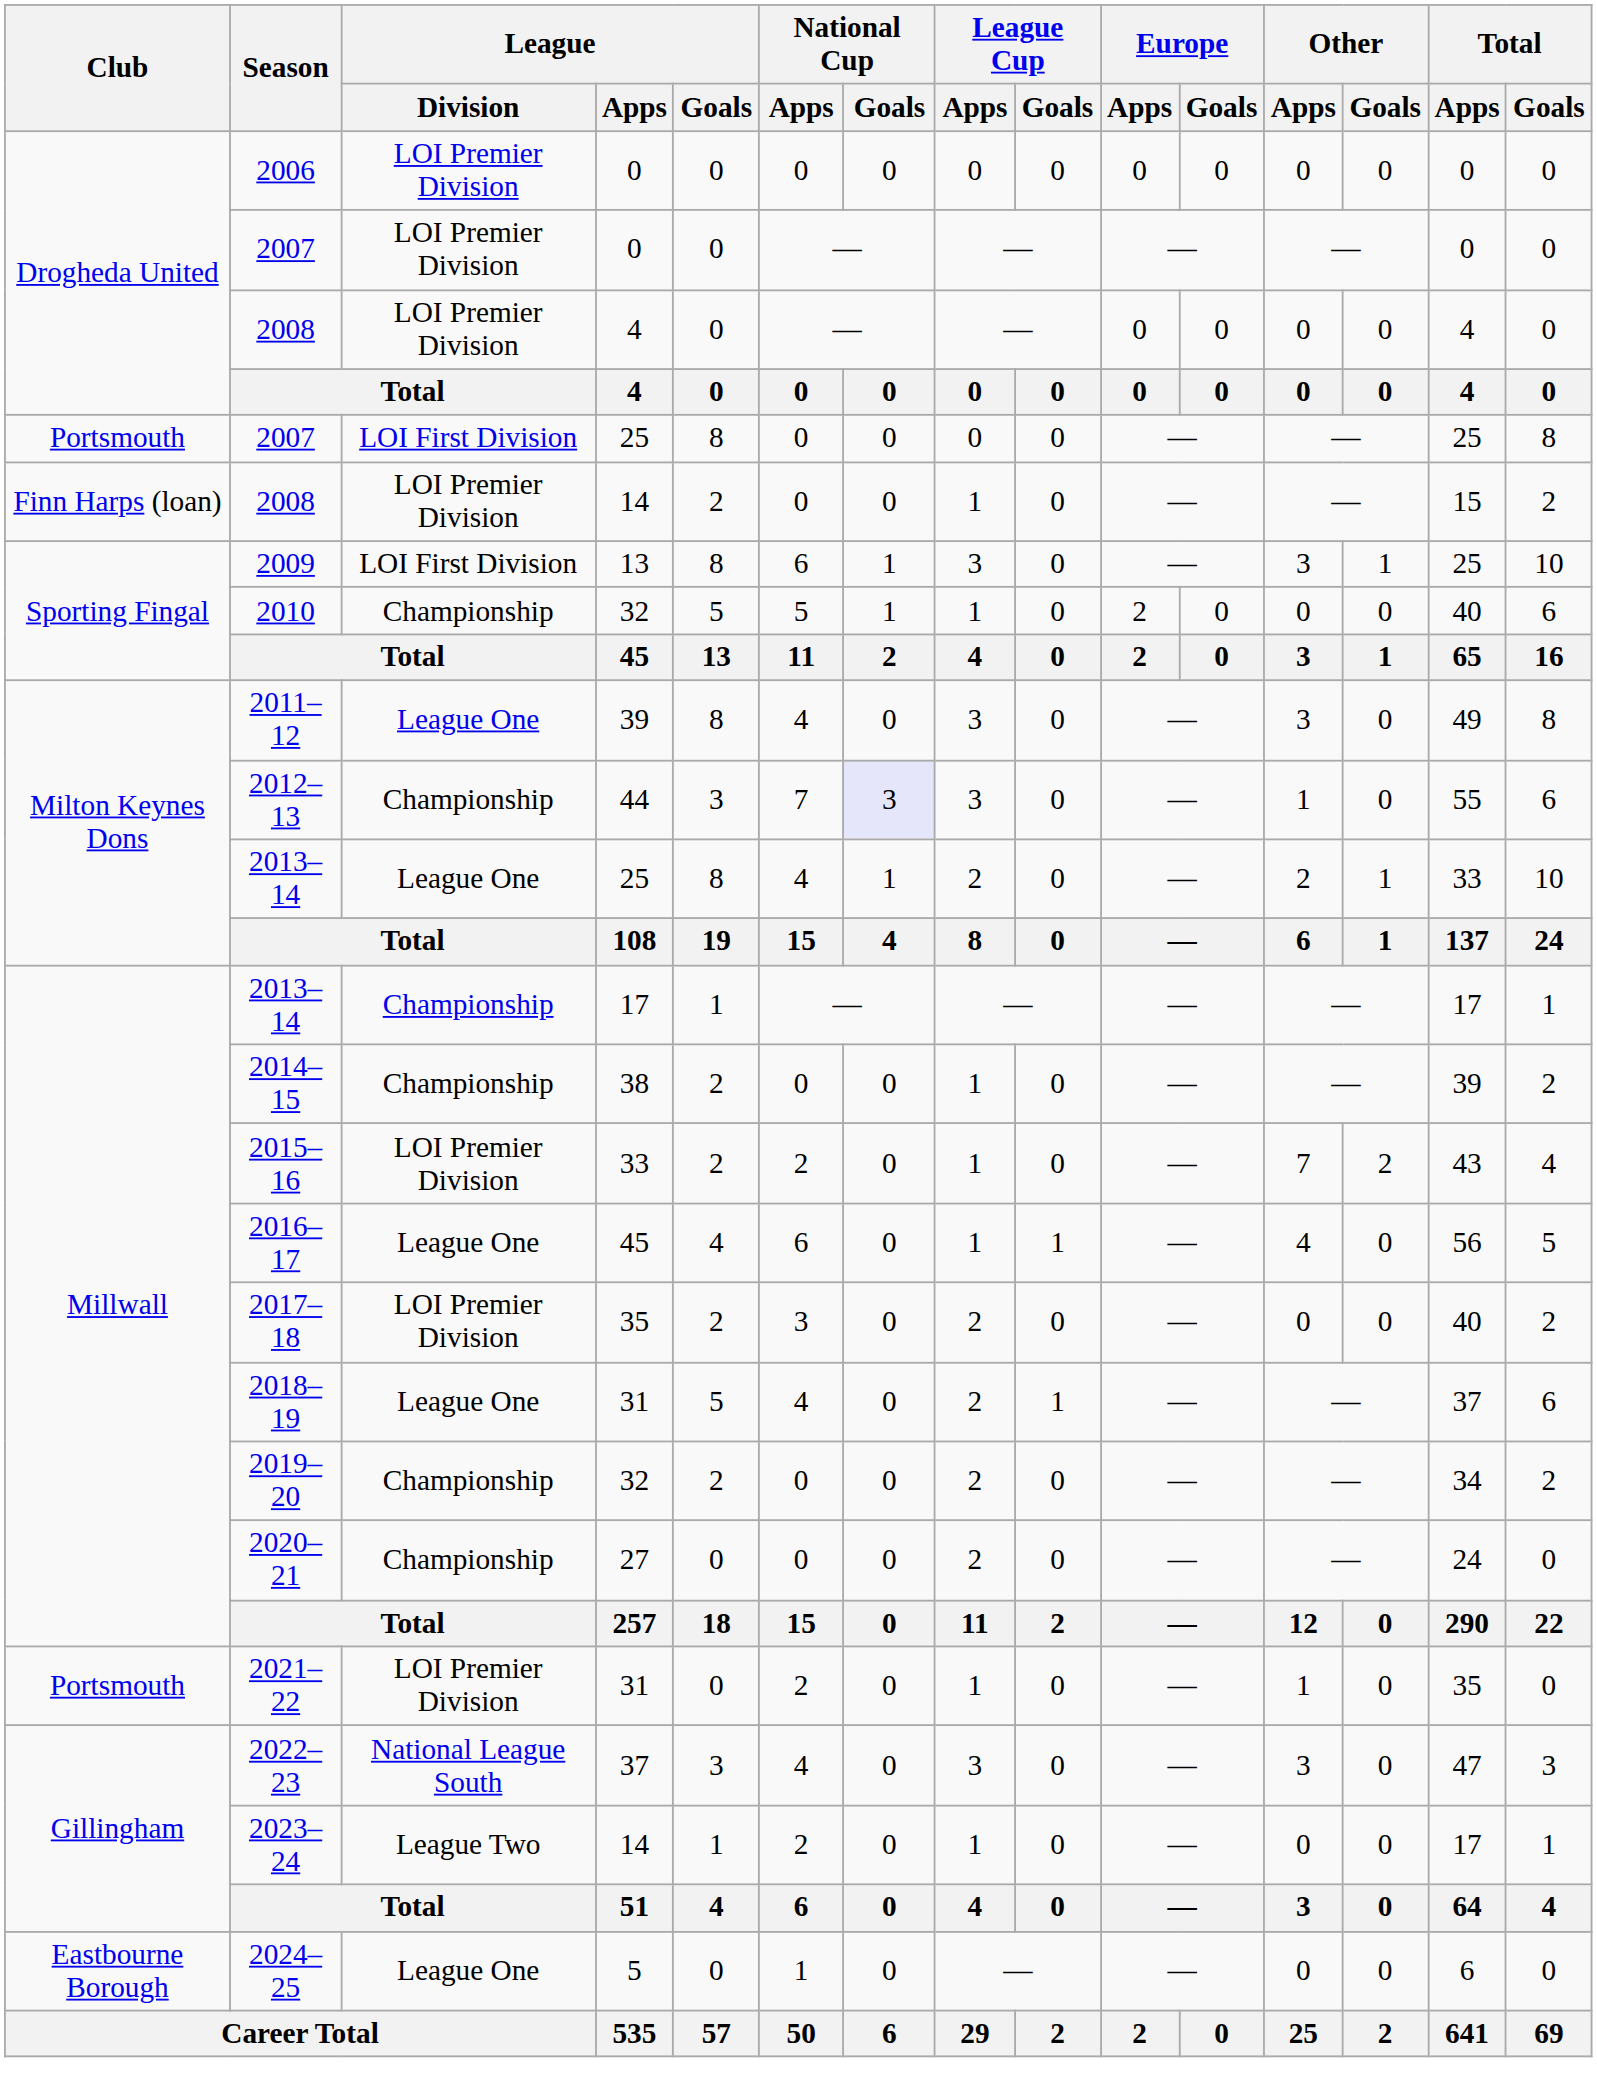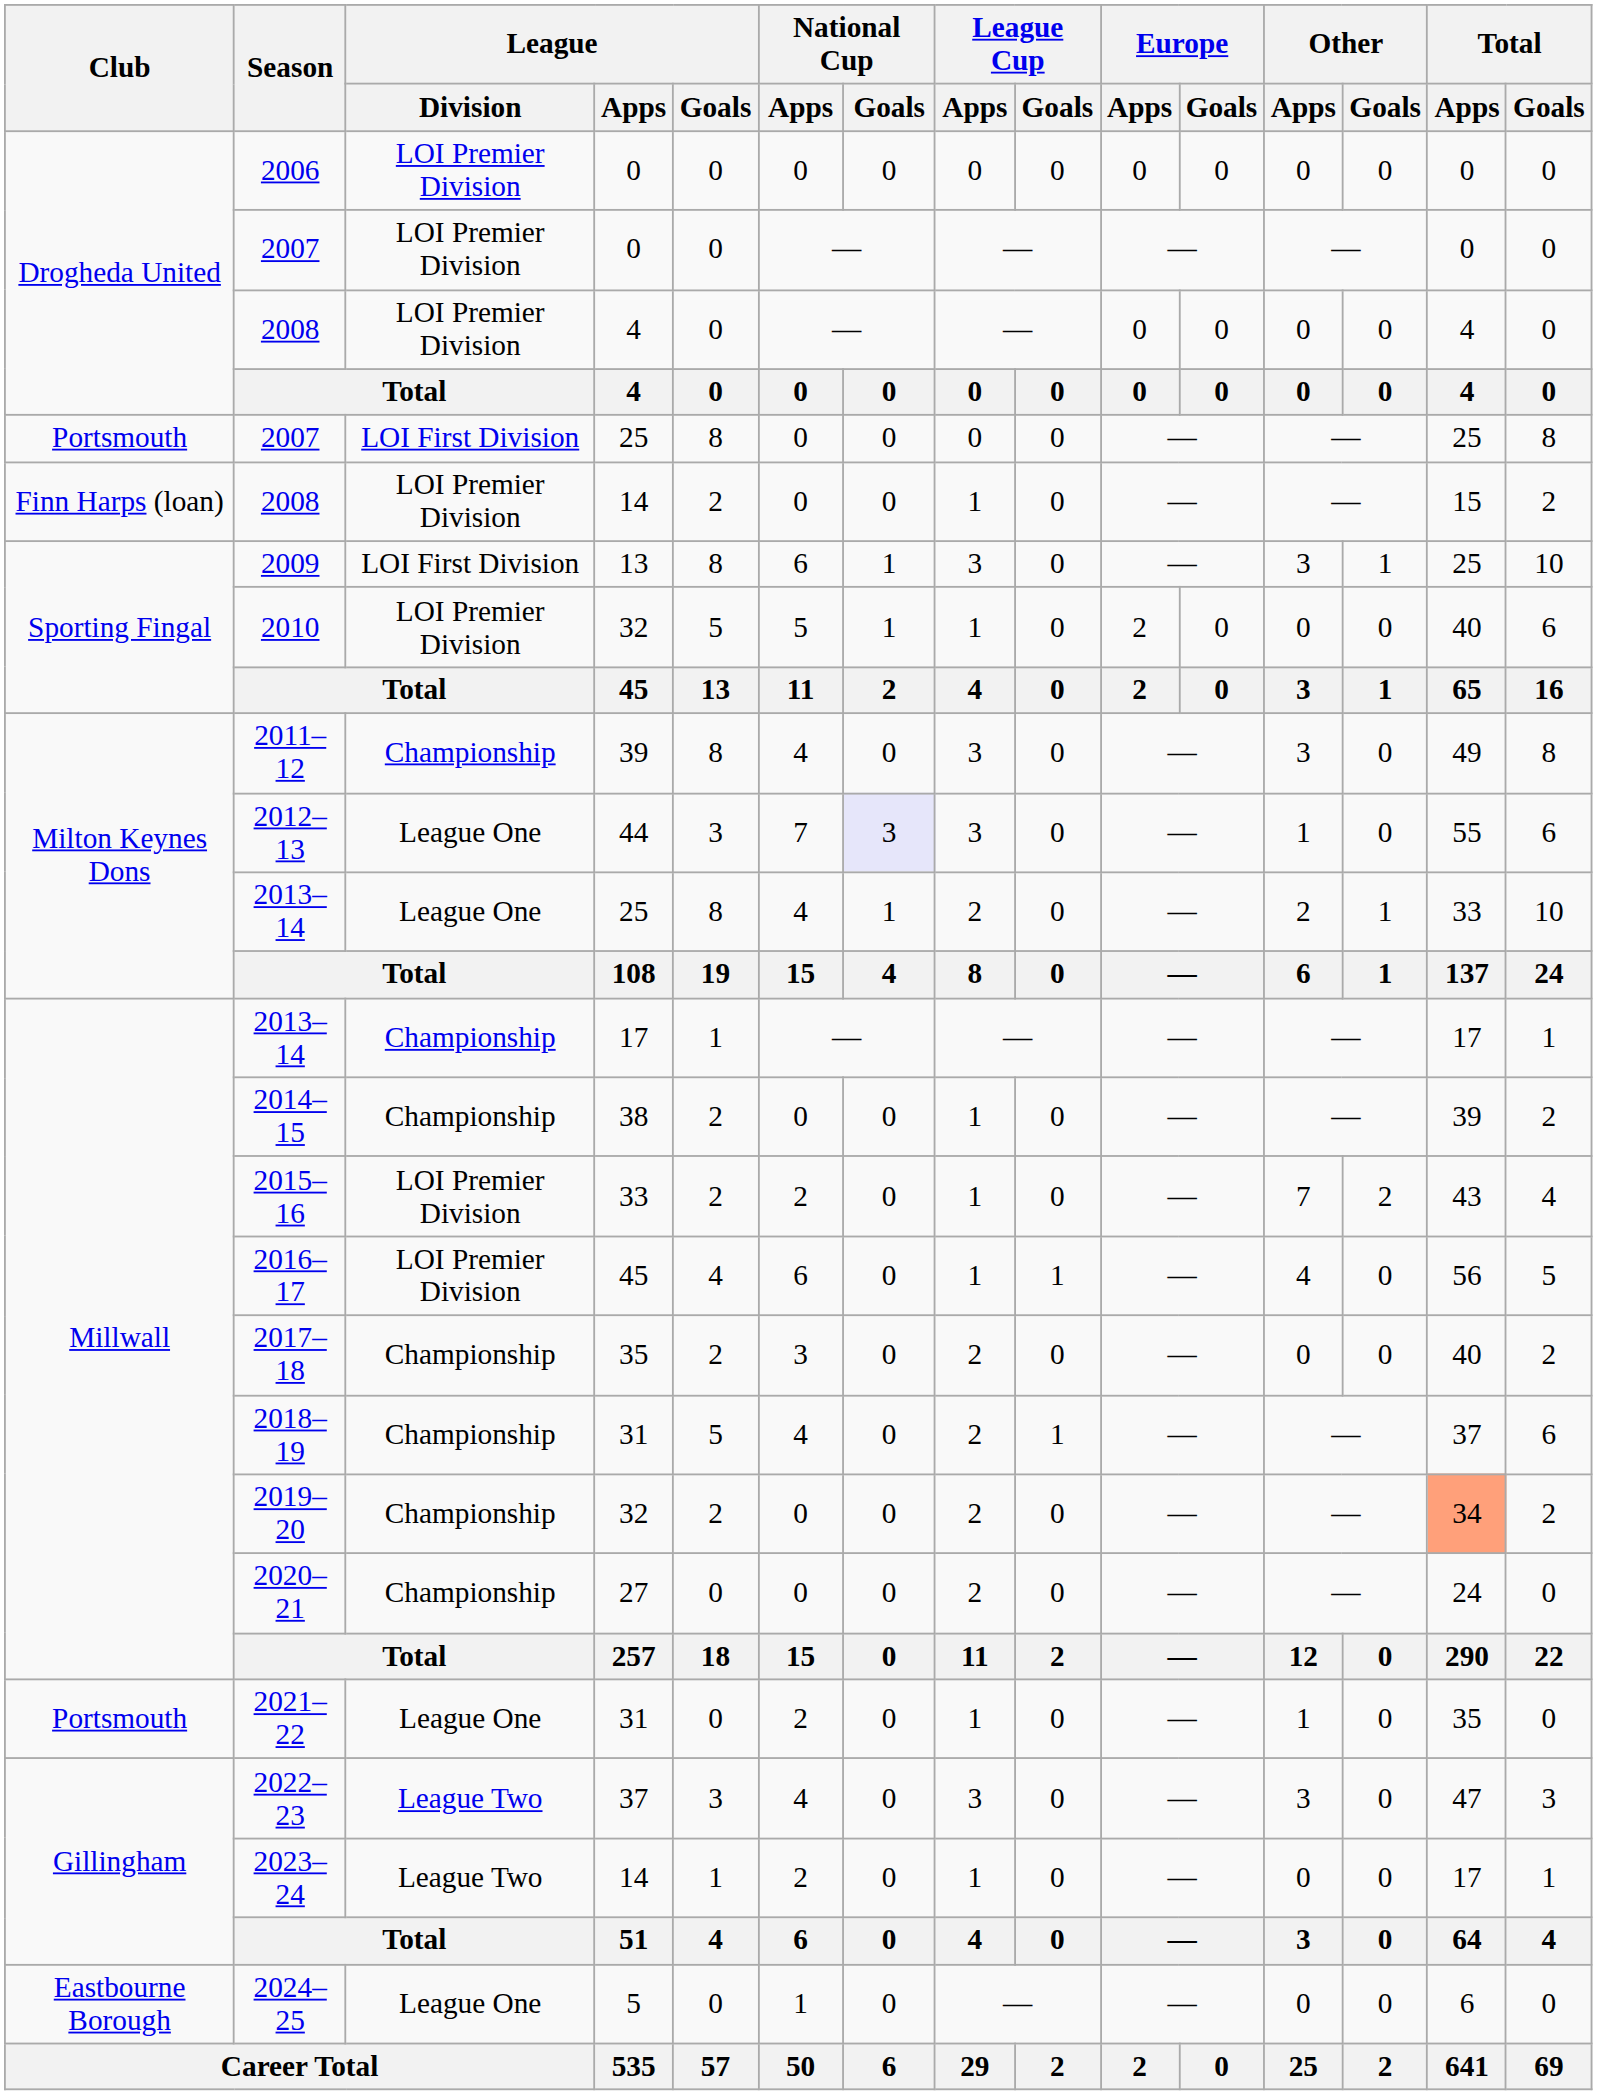 <table class="wikitable" style="text-align:center">
 <tr>
 <th rowspan="2">Club</th>
 <th rowspan="2">Season</th>
 <th colspan="3">League</th>
 <th colspan="2">National Cup</th>
 <th colspan="2"><a href='#'>League Cup</a></th>
 <th colspan="2"><a href='#'>Europe</a></th>
 <th colspan="2">Other</th>
 <th colspan="2">Total</th>
 </tr>
 <tr>
 <th>Division</th>
 <th>Apps</th>
 <th>Goals</th>
 <th>Apps</th>
 <th>Goals</th>
 <th>Apps</th>
 <th>Goals</th>
 <th>Apps</th>
 <th>Goals</th>
 <th>Apps</th>
 <th>Goals</th>
 <th>Apps</th>
 <th>Goals</th>
 </tr>
 <tr>
 <td rowspan="4"><a href='#'>Drogheda United</a></td>
 <td><a href='#'>2006</a></td>
 <td><a href='#'>LOI Premier Division</a></td>
 <td>0</td>
 <td>0</td>
 <td>0</td>
 <td>0</td>
 <td>0</td>
 <td>0</td>
 <td>0</td>
 <td>0</td>
 <td>0</td>
 <td>0</td>
 <td>0</td>
 <td>0</td>
 </tr>
 <tr>
 <td><a href='#'>2007</a></td>
 <td>LOI Premier Division</td>
 <td>0</td>
 <td>0</td>
 <td colspan="2">—</td>
 <td colspan="2">—</td>
 <td colspan="2">—</td>
 <td colspan="2">—</td>
 <td>0</td>
 <td>0</td>
 </tr>
 <tr>
 <td><a href='#'>2008</a></td>
 <td>LOI Premier Division</td>
 <td>4</td>
 <td>0</td>
 <td colspan="2">—</td>
 <td colspan="2">—</td>
 <td>0</td>
 <td>0</td>
 <td>0</td>
 <td>0</td>
 <td>4</td>
 <td>0</td>
 </tr>
 <tr>
 <th colspan="2">Total</th>
 <th>4</th>
 <th>0</th>
 <th>0</th>
 <th>0</th>
 <th>0</th>
 <th>0</th>
 <th>0</th>
 <th>0</th>
 <th>0</th>
 <th>0</th>
 <th>4</th>
 <th>0</th>
 </tr>
 <tr>
 <td><a href='#'>Portsmouth</a></td>
 <td><a href='#'>2007</a></td>
 <td><a href='#'>LOI First Division</a></td>
 <td>25</td>
 <td>8</td>
 <td>0</td>
 <td>0</td>
 <td>0</td>
 <td>0</td>
 <td colspan="2">—</td>
 <td colspan="2">—</td>
 <td>25</td>
 <td>8</td>
 </tr>
 <tr>
 <td><a href='#'>Finn Harps</a> (loan)</td>
 <td><a href='#'>2008</a></td>
 <td>LOI Premier Division</td>
 <td>14</td>
 <td>2</td>
 <td>0</td>
 <td>0</td>
 <td>1</td>
 <td>0</td>
 <td colspan="2">—</td>
 <td colspan="2">—</td>
 <td>15</td>
 <td>2</td>
 </tr>
 <tr>
 <td rowspan="3"><a href='#'>Sporting Fingal</a></td>
 <td><a href='#'>2009</a></td>
 <td>LOI First Division</td>
 <td>13</td>
 <td>8</td>
 <td>6</td>
 <td>1</td>
 <td>3</td>
 <td>0</td>
 <td colspan="2">—</td>
 <td>3</td>
 <td>1</td>
 <td>25</td>
 <td>10</td>
 </tr>
 <tr>
 <td><a href='#'>2010</a></td>
-<td>Championship</td>
+<td>LOI Premier Division</td>
 <td>32</td>
 <td>5</td>
 <td>5</td>
 <td>1</td>
 <td>1</td>
 <td>0</td>
 <td>2</td>
 <td>0</td>
 <td>0</td>
 <td>0</td>
 <td>40</td>
 <td>6</td>
 </tr>
 <tr>
 <th colspan="2">Total</th>
 <th>45</th>
 <th>13</th>
 <th>11</th>
 <th>2</th>
 <th>4</th>
 <th>0</th>
 <th>2</th>
 <th>0</th>
 <th>3</th>
 <th>1</th>
 <th>65</th>
 <th>16</th>
 </tr>
 <tr>
 <td rowspan="4"><a href='#'>Milton Keynes Dons</a></td>
 <td><a href='#'>2011–12</a></td>
-<td><a href='#'>League One</a></td>
+<td><a href='#'>Championship</a></td>
 <td>39</td>
 <td>8</td>
 <td>4</td>
 <td>0</td>
 <td>3</td>
 <td>0</td>
 <td colspan="2">—</td>
 <td>3</td>
 <td>0</td>
 <td>49</td>
 <td>8</td>
 </tr>
 <tr>
 <td><a href='#'>2012–13</a></td>
-<td>Championship</td>
+<td>League One</td>
 <td>44</td>
 <td>3</td>
 <td>7</td>
 <td style="background: lavender;">3</td>
 <td>3</td>
 <td>0</td>
 <td colspan="2">—</td>
 <td>1</td>
 <td>0</td>
 <td>55</td>
 <td>6</td>
 </tr>
 <tr>
 <td><a href='#'>2013–14</a></td>
 <td>League One</td>
 <td>25</td>
 <td>8</td>
 <td>4</td>
 <td>1</td>
 <td>2</td>
 <td>0</td>
 <td colspan="2">—</td>
 <td>2</td>
 <td>1</td>
 <td>33</td>
 <td>10</td>
 </tr>
 <tr>
 <th colspan="2">Total</th>
 <th>108</th>
 <th>19</th>
 <th>15</th>
 <th>4</th>
 <th>8</th>
 <th>0</th>
 <th colspan="2">—</th>
 <th>6</th>
 <th>1</th>
 <th>137</th>
 <th>24</th>
 </tr>
 <tr>
 <td rowspan="9"><a href='#'>Millwall</a></td>
 <td><a href='#'>2013–14</a></td>
 <td><a href='#'>Championship</a></td>
 <td>17</td>
 <td>1</td>
 <td colspan="2">—</td>
 <td colspan="2">—</td>
 <td colspan="2">—</td>
 <td colspan="2">—</td>
 <td>17</td>
 <td>1</td>
 </tr>
 <tr>
 <td><a href='#'>2014–15</a></td>
 <td>Championship</td>
 <td>38</td>
 <td>2</td>
 <td>0</td>
 <td>0</td>
 <td>1</td>
 <td>0</td>
 <td colspan="2">—</td>
 <td colspan="2">—</td>
 <td>39</td>
 <td>2</td>
 </tr>
 <tr>
 <td><a href='#'>2015–16</a></td>
 <td>LOI Premier Division</td>
 <td>33</td>
 <td>2</td>
 <td>2</td>
 <td>0</td>
 <td>1</td>
 <td>0</td>
 <td colspan="2">—</td>
 <td>7</td>
 <td>2</td>
 <td>43</td>
 <td>4</td>
 </tr>
 <tr>
 <td><a href='#'>2016–17</a></td>
-<td>League One</td>
+<td>LOI Premier Division</td>
 <td>45</td>
 <td>4</td>
 <td>6</td>
 <td>0</td>
 <td>1</td>
 <td>1</td>
 <td colspan="2">—</td>
 <td>4</td>
 <td>0</td>
 <td>56</td>
 <td>5</td>
 </tr>
 <tr>
 <td><a href='#'>2017–18</a></td>
-<td>LOI Premier Division</td>
+<td>Championship</td>
 <td>35</td>
 <td>2</td>
 <td>3</td>
 <td>0</td>
 <td>2</td>
 <td>0</td>
 <td colspan="2">—</td>
 <td>0</td>
 <td>0</td>
 <td>40</td>
 <td>2</td>
 </tr>
 <tr>
 <td><a href='#'>2018–19</a></td>
-<td>League One</td>
+<td>Championship</td>
 <td>31</td>
 <td>5</td>
 <td>4</td>
 <td>0</td>
 <td>2</td>
 <td>1</td>
 <td colspan="2">—</td>
 <td colspan="2">—</td>
 <td>37</td>
 <td>6</td>
 </tr>
 <tr>
 <td><a href='#'>2019–20</a></td>
 <td>Championship</td>
 <td>32</td>
 <td>2</td>
 <td>0</td>
 <td>0</td>
 <td>2</td>
 <td>0</td>
 <td colspan="2">—</td>
 <td colspan="2">—</td>
-<td>34</td>
+<td style="background: lightsalmon;">34</td>
 <td>2</td>
 </tr>
 <tr>
 <td><a href='#'>2020–21</a></td>
 <td>Championship</td>
 <td>27</td>
 <td>0</td>
 <td>0</td>
 <td>0</td>
 <td>2</td>
 <td>0</td>
 <td colspan="2">—</td>
 <td colspan="2">—</td>
 <td>24</td>
 <td>0</td>
 </tr>
 <tr>
 <th colspan="2">Total</th>
 <th>257</th>
 <th>18</th>
 <th>15</th>
 <th>0</th>
 <th>11</th>
 <th>2</th>
 <th colspan="2">—</th>
 <th>12</th>
 <th>0</th>
 <th>290</th>
 <th>22</th>
 </tr>
 <tr>
 <td><a href='#'>Portsmouth</a></td>
 <td><a href='#'>2021–22</a></td>
-<td>LOI Premier Division</td>
+<td>League One</td>
 <td>31</td>
 <td>0</td>
 <td>2</td>
 <td>0</td>
 <td>1</td>
 <td>0</td>
 <td colspan="2">—</td>
 <td>1</td>
 <td>0</td>
 <td>35</td>
 <td>0</td>
 </tr>
 <tr>
 <td rowspan="3"><a href='#'>Gillingham</a></td>
 <td><a href='#'>2022–23</a></td>
-<td><a href='#'>National League South</a></td>
+<td><a href='#'>League Two</a></td>
 <td>37</td>
 <td>3</td>
 <td>4</td>
 <td>0</td>
 <td>3</td>
 <td>0</td>
 <td colspan="2">—</td>
 <td>3</td>
 <td>0</td>
 <td>47</td>
 <td>3</td>
 </tr>
 <tr>
 <td><a href='#'>2023–24</a></td>
 <td>League Two</td>
 <td>14</td>
 <td>1</td>
 <td>2</td>
 <td>0</td>
 <td>1</td>
 <td>0</td>
 <td colspan="2">—</td>
 <td>0</td>
 <td>0</td>
 <td>17</td>
 <td>1</td>
 </tr>
 <tr>
 <th colspan="2">Total</th>
 <th>51</th>
 <th>4</th>
 <th>6</th>
 <th>0</th>
 <th>4</th>
 <th>0</th>
 <th colspan="2">—</th>
 <th>3</th>
 <th>0</th>
 <th>64</th>
 <th>4</th>
 </tr>
 <tr>
 <td><a href='#'>Eastbourne Borough</a></td>
 <td><a href='#'>2024–25</a></td>
 <td>League One</td>
 <td>5</td>
 <td>0</td>
 <td>1</td>
 <td>0</td>
 <td colspan=2>—</td>
 <td colspan=2>—</td>
 <td>0</td>
 <td>0</td>
 <td>6</td>
 <td>0</td>
 </tr>
 <tr>
 <th colspan="3">Career Total</th>
 <th>535</th>
 <th>57</th>
 <th>50</th>
 <th>6</th>
 <th>29</th>
 <th>2</th>
 <th>2</th>
 <th>0</th>
 <th>25</th>
 <th>2</th>
 <th>641</th>
 <th>69</th>
 </tr>
 </table>
